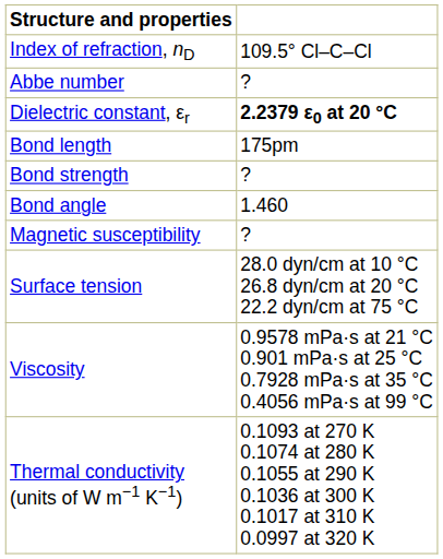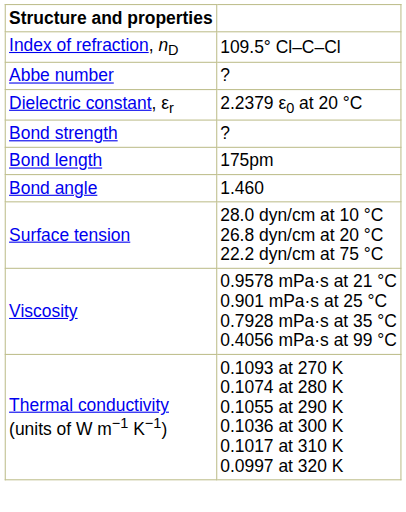 <table border="1" cellspacing="0" cellpadding="3" style="margin: 0 0 0 0.5em; background: #FFFFFF; border-collapse: collapse; border-color: #C0C090;">
 <tr>
 <th>Structure and properties</th>
 </tr>
 <tr>
 <td><a href='#'>Index of refraction</a>, <em>n</em><sub>D</sub></td>
 <td>109.5° Cl–C–Cl </td>
 </tr>
 <tr>
 <td><a href='#'>Abbe number</a></td>
 <td>? </td>
 </tr>
 <tr>
 <td><a href='#'>Dielectric constant</a>, ε<sub>r</sub></td>
-<td><strong>2.2379 ε<sub>0</sub> at 20 °C </strong></td>
+<td>2.2379 ε<sub>0</sub> at 20 °C </td>
+</tr>
+<tr>
+<td><a href='#'>Bond strength</a></td>
+<td>? </td>
 </tr>
 <tr>
 <td><a href='#'>Bond length</a></td>
 <td>175pm</td>
 </tr>
 <tr>
-<td><a href='#'>Bond strength</a></td>
-<td>? </td>
-</tr>
-<tr>
 <td><a href='#'>Bond angle</a></td>
 <td>1.460 </td>
-</tr>
-<tr>
-<td><a href='#'>Magnetic susceptibility</a></td>
-<td>? </td>
 </tr>
 <tr>
 <td><a href='#'>Surface tension</a></td>
 <td>28.0 dyn/cm at 10 °C<br>26.8 dyn/cm at 20 °C<br>22.2 dyn/cm at 75 °C</td>
 </tr>
 <tr>
 <td><a href='#'>Viscosity</a></td>
 <td>0.9578 mPa·s at 21 °C<br>0.901 mPa·s at 25 °C<br>0.7928 mPa·s at 35 °C<br>0.4056 mPa·s at 99 °C</td>
 </tr>
 <tr>
 <td><a href='#'>Thermal conductivity</a><br> (units of W m<sup>−1</sup> K<sup>−1</sup>)</td>
 <td>0.1093 at 270 K <br> 0.1074 at 280 K <br> 0.1055 at 290 K <br> 0.1036 at 300 K <br> 0.1017 at 310 K <br> 0.0997 at 320 K</td>
 </tr>
 </table>
